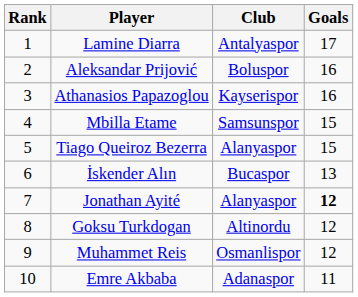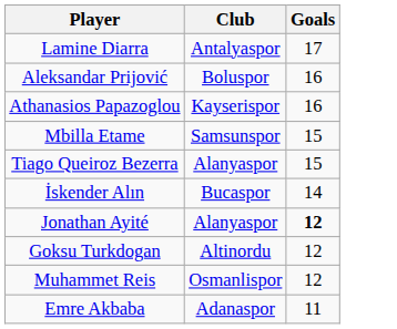 <table class="wikitable" style="text-align: left;">
 <tr>
-<th>Rank</th>
 <th>Player</th>
 <th>Club</th>
 <th>Goals</th>
 </tr>
 <tr>
-<td rowspan=1 align=center>1</td>
 <td align=center> <a href='#'>Lamine Diarra</a></td>
 <td align=center><a href='#'>Antalyaspor</a></td>
 <td rowspan=1 align=center>17</td>
 </tr>
 <tr>
-<td rowspan=1 align=center>2</td>
 <td align=center> <a href='#'>Aleksandar Prijović</a></td>
 <td align=center><a href='#'>Boluspor</a></td>
 <td rowspan=1 align=center>16</td>
 </tr>
 <tr>
-<td rowspan=1 align=center>3</td>
 <td align=center> <a href='#'>Athanasios Papazoglou</a></td>
 <td align=center><a href='#'>Kayserispor</a></td>
 <td rowspan=1 align=center>16</td>
 </tr>
 <tr>
-<td rowspan=1 align=center>4</td>
 <td align=center> <a href='#'>Mbilla Etame</a></td>
 <td align=center><a href='#'>Samsunspor</a></td>
 <td rowspan=1 align=center>15</td>
 </tr>
 <tr>
-<td rowspan=1 align=center>5</td>
 <td align=center> <a href='#'>Tiago Queiroz Bezerra</a></td>
 <td align=center><a href='#'>Alanyaspor</a></td>
 <td rowspan=1 align=center>15</td>
 </tr>
 <tr>
-<td rowspan=1 align=center>6</td>
 <td align=center> <a href='#'>İskender Alın</a></td>
 <td align=center><a href='#'>Bucaspor</a></td>
-<td rowspan=1 align=center>13</td>
+<td rowspan=1 align=center>14</td>
 </tr>
 <tr>
-<td rowspan=1 align=center>7</td>
 <td align=center> <a href='#'>Jonathan Ayité</a></td>
 <td align=center><a href='#'>Alanyaspor</a></td>
 <td rowspan=1 align=center><strong>12</strong></td>
 </tr>
 <tr>
-<td rowspan=1 align=center>8</td>
 <td align=center> <a href='#'>Goksu Turkdogan</a></td>
 <td align=center><a href='#'>Altinordu</a></td>
 <td rowspan=1 align=center>12</td>
 </tr>
 <tr>
-<td rowspan=1 align=center>9</td>
 <td align=center> <a href='#'>Muhammet Reis</a></td>
 <td align=center><a href='#'>Osmanlispor</a></td>
 <td rowspan=1 align=center>12</td>
 </tr>
 <tr>
-<td rowspan=1 align=center>10</td>
 <td align=center> <a href='#'>Emre Akbaba</a></td>
 <td align=center><a href='#'>Adanaspor</a></td>
 <td rowspan=1 align=center>11</td>
 </tr>
 </table>
